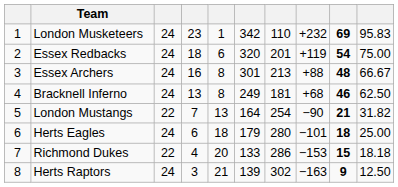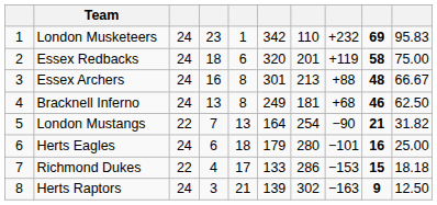 <table class="wikitable" width=500 style="text-align:center;">
 <tr>
 <th width="7%"></th>
 <th width="33%">Team</th>
 <th width="7%"></th>
 <th width="7%"></th>
 <th width="7%"></th>
 <th width="8%"></th>
 <th width="8%"></th>
 <th width="8%"></th>
 <th width="7%"></th>
 <th width="8%"></th>
 </tr>
 <tr>
 <td>1</td>
 <td align=left>London Musketeers</td>
 <td>24</td>
 <td>23</td>
 <td>1</td>
 <td>342</td>
 <td>110</td>
 <td>+232</td>
 <td><strong>69</strong></td>
 <td>95.83</td>
 </tr>
 <tr>
 <td>2</td>
 <td align=left>Essex Redbacks</td>
 <td>24</td>
 <td>18</td>
 <td>6</td>
 <td>320</td>
 <td>201</td>
 <td>+119</td>
-<td><strong>54</strong></td>
+<td><strong>58</strong></td>
 <td>75.00</td>
 </tr>
 <tr>
 <td>3</td>
 <td align=left>Essex Archers</td>
 <td>24</td>
 <td>16</td>
 <td>8</td>
 <td>301</td>
 <td>213</td>
 <td>+88</td>
 <td><strong>48</strong></td>
 <td>66.67</td>
 </tr>
 <tr>
 <td>4</td>
 <td align=left>Bracknell Inferno</td>
 <td>24</td>
 <td>13</td>
 <td>8</td>
 <td>249</td>
 <td>181</td>
 <td>+68</td>
 <td><strong>46</strong></td>
 <td>62.50</td>
 </tr>
 <tr>
 <td>5</td>
 <td align=left>London Mustangs</td>
 <td>22</td>
 <td>7</td>
 <td>13</td>
 <td>164</td>
 <td>254</td>
 <td>−90</td>
 <td><strong>21</strong></td>
 <td>31.82</td>
 </tr>
 <tr>
 <td>6</td>
 <td align=left>Herts Eagles</td>
 <td>24</td>
 <td>6</td>
 <td>18</td>
 <td>179</td>
 <td>280</td>
 <td>−101</td>
-<td><strong>18</strong></td>
+<td><strong>16</strong></td>
 <td>25.00</td>
 </tr>
 <tr>
 <td>7</td>
 <td align=left>Richmond Dukes</td>
 <td>22</td>
 <td>4</td>
-<td>20</td>
+<td>17</td>
 <td>133</td>
 <td>286</td>
 <td>−153</td>
 <td><strong>15</strong></td>
 <td>18.18</td>
 </tr>
 <tr>
 <td>8</td>
 <td align=left>Herts Raptors</td>
 <td>24</td>
 <td>3</td>
 <td>21</td>
 <td>139</td>
 <td>302</td>
 <td>−163</td>
 <td><strong>9</strong></td>
 <td>12.50</td>
 </tr>
 </table>
